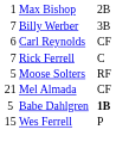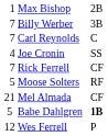 <table>
 <tr>
 <td>  1</td>
 <td><a href='#'>Max Bishop</a></td>
 <td>2B</td>
 </tr>
 <tr>
 <td>  7</td>
 <td><a href='#'>Billy Werber</a></td>
 <td>3B</td>
 </tr>
 <tr>
-<td>  6</td>
+<td>  7</td>
 <td><a href='#'>Carl Reynolds</a>   </td>
-<td>CF</td>
+<td>C</td>
+</tr>
+<tr>
+<td>  4</td>
+<td><a href='#'>Joe Cronin</a> </td>
+<td>SS</td>
 </tr>
 <tr>
 <td>  7</td>
 <td><a href='#'>Rick Ferrell</a></td>
-<td>C</td>
+<td>CF</td>
 </tr>
 <tr>
 <td>  5</td>
 <td><a href='#'>Moose Solters</a></td>
 <td>RF</td>
 </tr>
 <tr>
 <td>21</td>
 <td><a href='#'>Mel Almada</a></td>
 <td>CF</td>
 </tr>
 <tr>
 <td> 5</td>
 <td><a href='#'>Babe Dahlgren</a></td>
 <td><strong>1B</strong></td>
 </tr>
 <tr>
-<td>15</td>
+<td>12</td>
 <td><a href='#'>Wes Ferrell</a></td>
 <td>P</td>
 </tr>
 <tr>
 </tr>
 </table>
